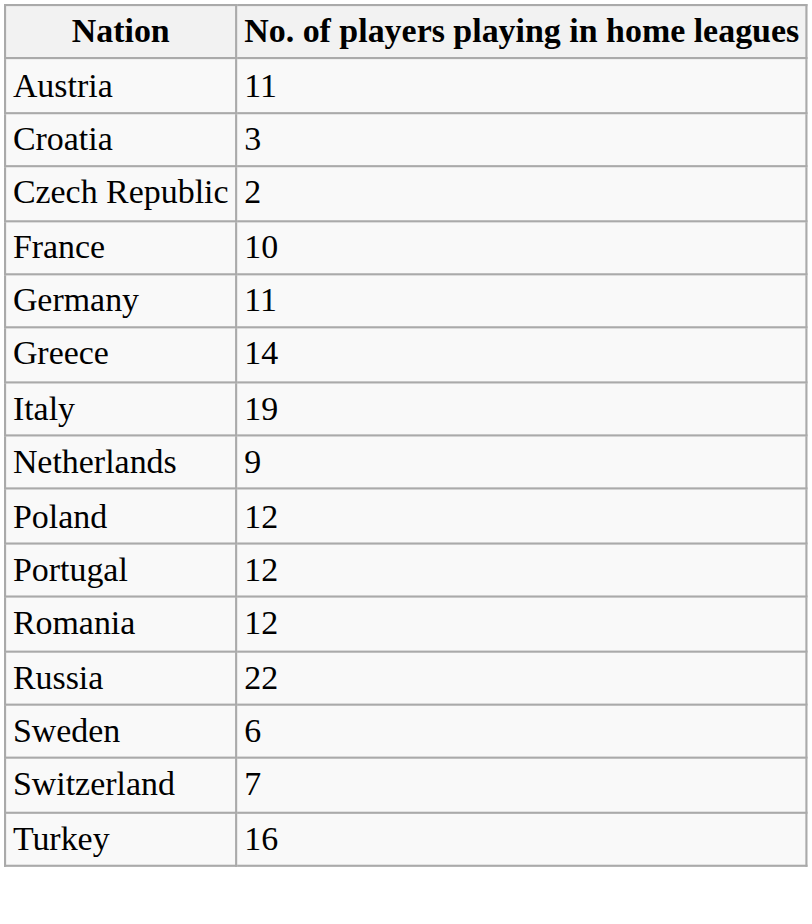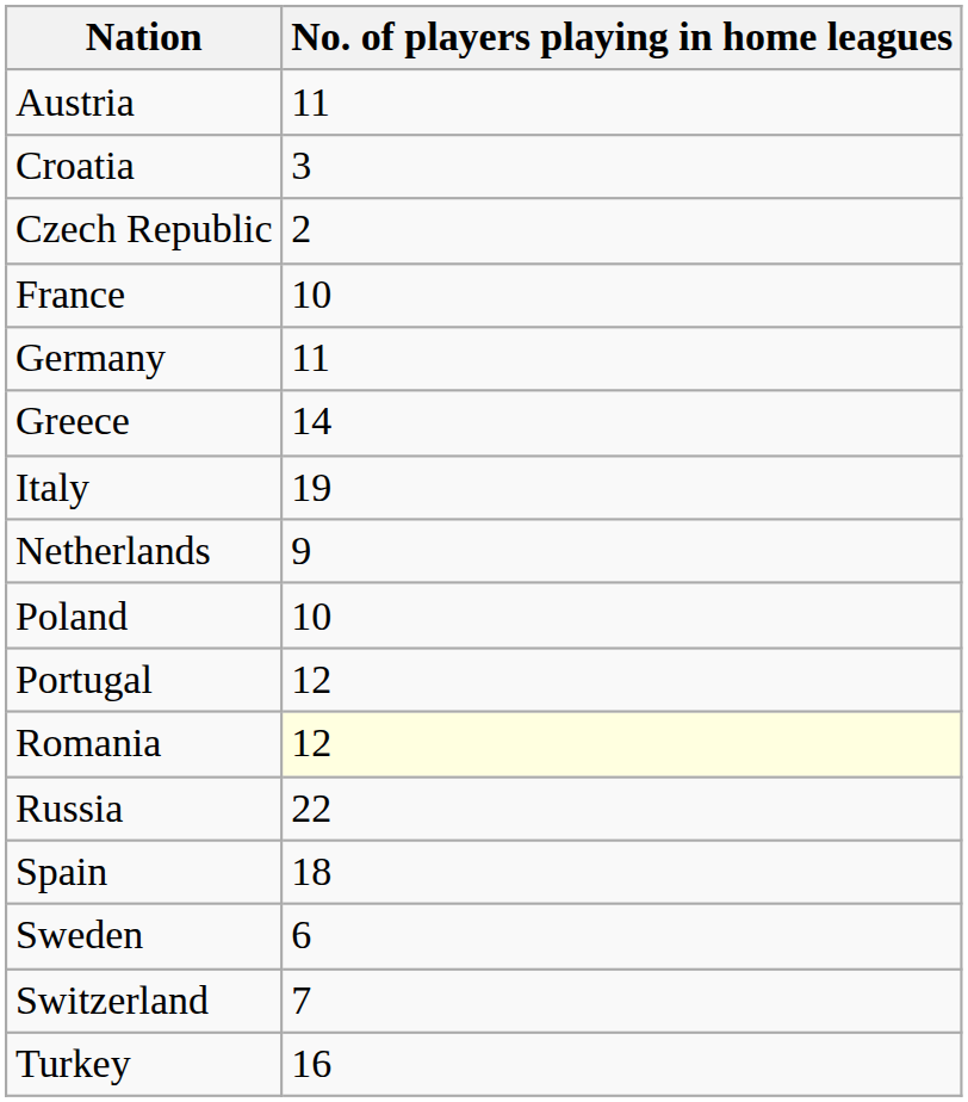 <table class="wikitable sortable">
 <tr>
 <th>Nation</th>
 <th>No. of players playing in home leagues</th>
 </tr>
 <tr>
 <td>Austria</td>
 <td>11</td>
 </tr>
 <tr>
 <td>Croatia</td>
 <td>3</td>
 </tr>
 <tr>
 <td>Czech Republic</td>
 <td>2</td>
 </tr>
 <tr>
 <td>France</td>
 <td>10</td>
 </tr>
 <tr>
 <td>Germany</td>
 <td>11</td>
 </tr>
 <tr>
 <td>Greece</td>
 <td>14</td>
 </tr>
 <tr>
 <td>Italy</td>
 <td>19</td>
 </tr>
 <tr>
 <td>Netherlands</td>
 <td>9</td>
 </tr>
 <tr>
 <td>Poland</td>
-<td>12</td>
+<td>10</td>
 </tr>
 <tr>
 <td>Portugal</td>
 <td>12</td>
 </tr>
 <tr>
 <td>Romania</td>
-<td>12</td>
+<td style="background: lightyellow;">12</td>
 </tr>
 <tr>
 <td>Russia</td>
 <td>22</td>
+</tr>
+<tr>
+<td>Spain</td>
+<td>18</td>
 </tr>
 <tr>
 <td>Sweden</td>
 <td>6</td>
 </tr>
 <tr>
 <td>Switzerland</td>
 <td>7</td>
 </tr>
 <tr>
 <td>Turkey</td>
 <td>16</td>
 </tr>
 </table>
